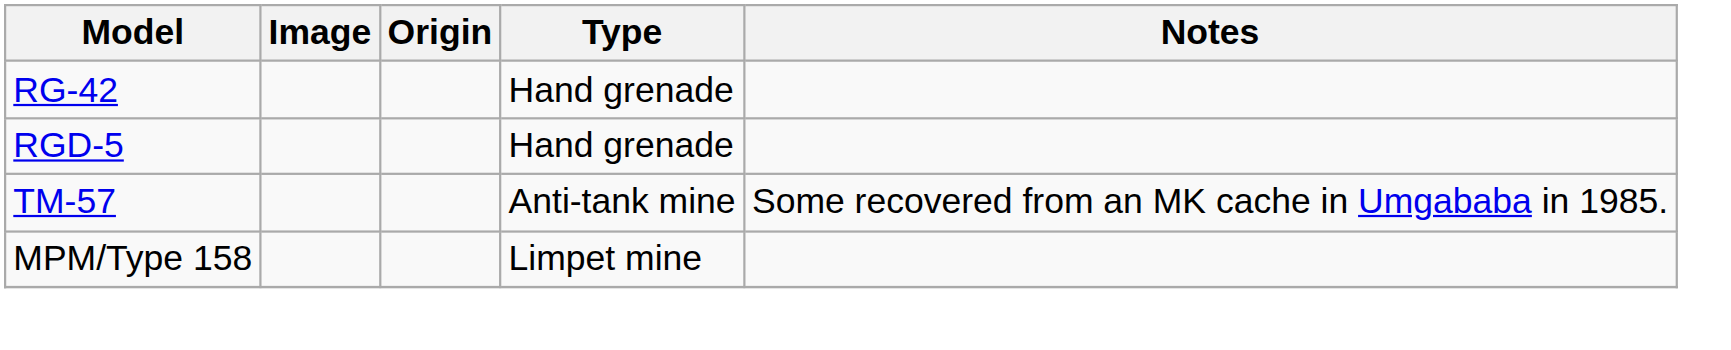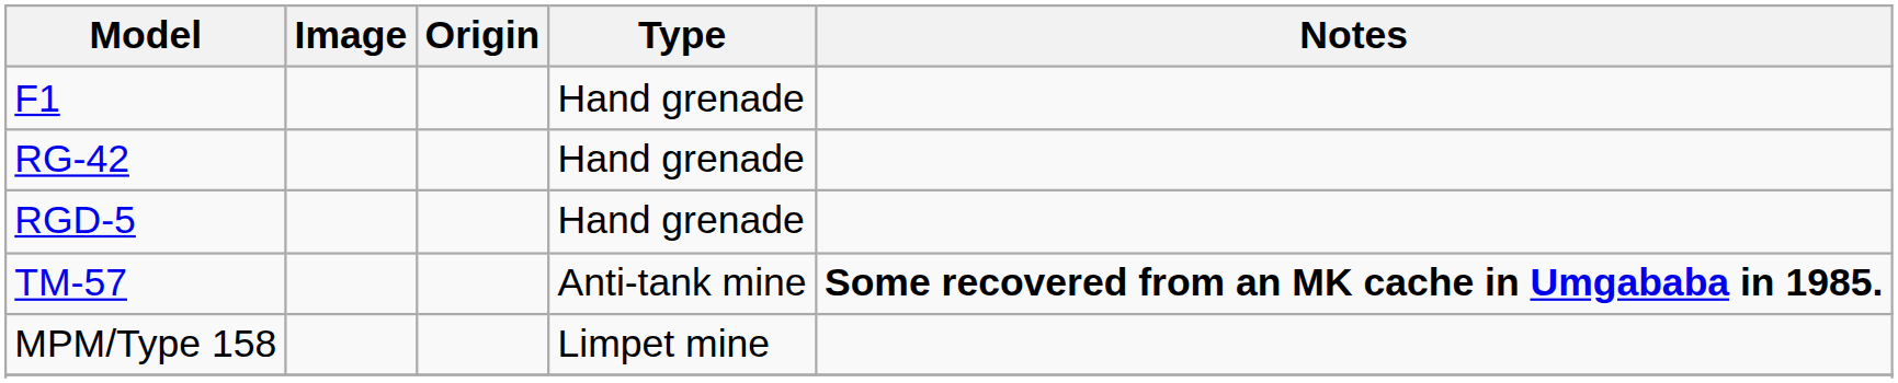 <table class="wikitable">
 <tr>
 <th>Model</th>
 <th>Image</th>
 <th>Origin</th>
 <th>Type</th>
 <th>Notes</th>
+</tr>
+<tr>
+<td><a href='#'>F1</a></td>
+<td></td>
+<td></td>
+<td>Hand grenade</td>
+<td></td>
 </tr>
 <tr>
 <td><a href='#'>RG-42</a></td>
 <td></td>
 <td></td>
 <td>Hand grenade</td>
 <td></td>
 </tr>
 <tr>
 <td><a href='#'>RGD-5</a></td>
 <td></td>
 <td></td>
 <td>Hand grenade</td>
 <td></td>
 </tr>
 <tr>
 <td><a href='#'>TM-57</a></td>
 <td></td>
 <td></td>
 <td>Anti-tank mine</td>
-<td>Some recovered from an MK cache in <a href='#'>Umgababa</a> in 1985.</td>
+<td><strong>Some recovered from an MK cache in <a href='#'>Umgababa</a> in 1985.</strong></td>
 </tr>
 <tr>
 <td>MPM/Type 158</td>
 <td></td>
 <td></td>
 <td>Limpet mine</td>
 <td></td>
 </tr>
 <tr>
 </tr>
 <tr>
 </tr>
 </table>
